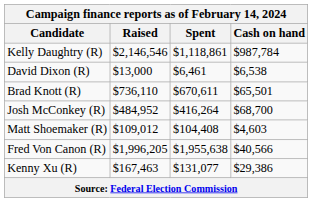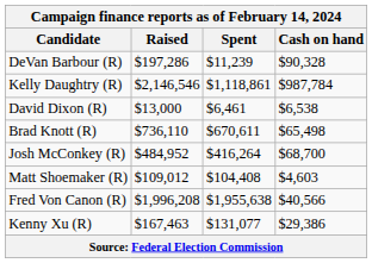 <table class="wikitable sortable">
 <tr>
 <th colspan=4>Campaign finance reports as of February 14, 2024</th>
 </tr>
 <tr style="text-align:center;">
 <th>Candidate</th>
 <th>Raised</th>
 <th>Spent</th>
 <th>Cash on hand</th>
+</tr>
+<tr>
+<td>DeVan Barbour (R)</td>
+<td>$197,286</td>
+<td>$11,239</td>
+<td>$90,328</td>
 </tr>
 <tr>
 <td>Kelly Daughtry (R)</td>
 <td>$2,146,546</td>
 <td>$1,118,861</td>
 <td>$987,784</td>
 </tr>
 <tr>
 <td>David Dixon (R)</td>
 <td>$13,000</td>
 <td>$6,461</td>
 <td>$6,538</td>
 </tr>
 <tr>
 <td>Brad Knott (R)</td>
 <td>$736,110</td>
 <td>$670,611</td>
-<td>$65,501</td>
+<td>$65,498</td>
 </tr>
 <tr>
 <td>Josh McConkey (R)</td>
 <td>$484,952</td>
 <td>$416,264</td>
 <td>$68,700</td>
 </tr>
 <tr>
 <td>Matt Shoemaker (R)</td>
 <td>$109,012</td>
 <td>$104,408</td>
 <td>$4,603</td>
 </tr>
 <tr>
 <td>Fred Von Canon (R)</td>
-<td>$1,996,205</td>
+<td>$1,996,208</td>
 <td>$1,955,638</td>
 <td>$40,566</td>
 </tr>
 <tr>
 <td>Kenny Xu (R)</td>
 <td>$167,463</td>
 <td>$131,077</td>
 <td>$29,386</td>
 </tr>
 <tr>
 <th colspan="4"><small>Source: <a href='#'>Federal Election Commission</a></small></th>
 </tr>
 </table>
